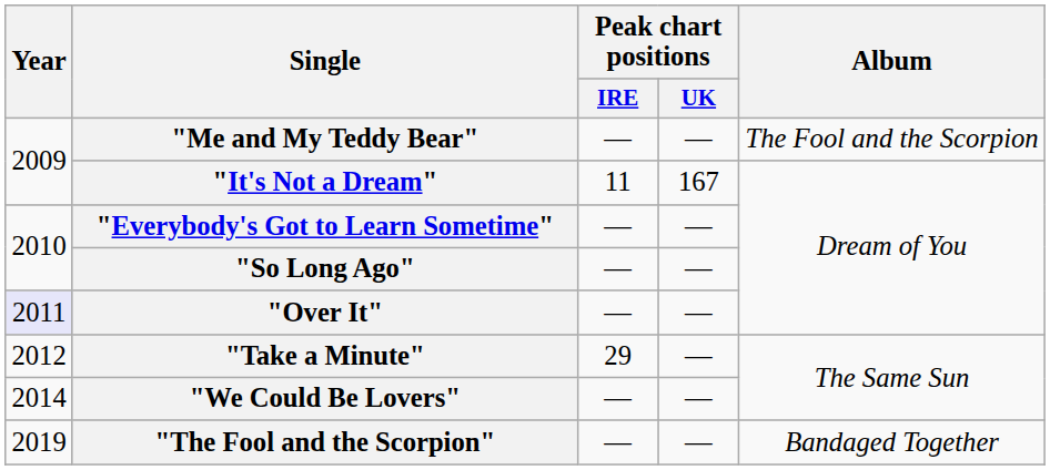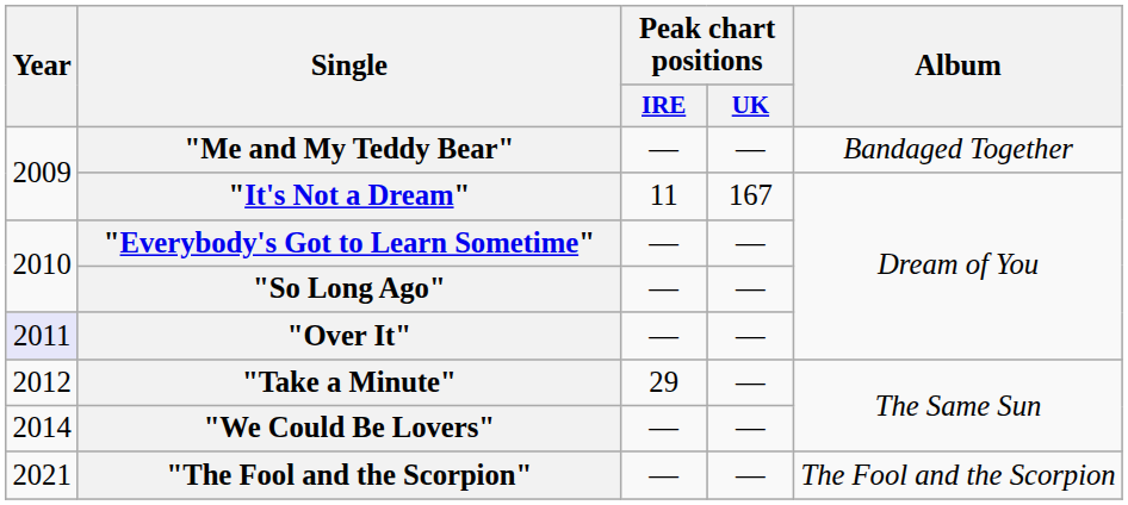 <table class="wikitable plainrowheaders" style="text-align:center;" border="1">
 <tr>
 <th rowspan="2">Year</th>
 <th rowspan="2" style="width:18em;">Single</th>
 <th colspan="2">Peak chart positions</th>
 <th rowspan="2">Album</th>
 </tr>
 <tr>
 <th style="width:3em;font-size:85%;"><a href='#'>IRE</a></th>
 <th style="width:3em;font-size:85%;"><a href='#'>UK</a></th>
 </tr>
 <tr>
 <td rowspan="2">2009</td>
 <th scope="row">"Me and My Teddy Bear"</th>
 <td>—</td>
 <td>—</td>
-<td><em>The Fool and the Scorpion</em></td>
+<td><em>Bandaged Together</em></td>
 </tr>
 <tr>
 <th scope="row">"<a href='#'>It's Not a Dream</a>"</th>
 <td>11</td>
 <td>167</td>
 <td rowspan="4"><em>Dream of You</em></td>
 </tr>
 <tr>
 <td rowspan="2">2010</td>
 <th scope="row">"<a href='#'>Everybody's Got to Learn Sometime</a>"</th>
 <td>—</td>
 <td>—</td>
 </tr>
 <tr>
 <th scope="row">"So Long Ago"</th>
 <td>—</td>
 <td>—</td>
 </tr>
 <tr>
 <td style="background: lavender;">2011</td>
 <th scope="row">"Over It"</th>
 <td>—</td>
 <td>—</td>
 </tr>
 <tr>
 <td>2012</td>
 <th scope="row">"Take a Minute"</th>
 <td>29</td>
 <td>—</td>
 <td rowspan="2"><em>The Same Sun</em></td>
 </tr>
 <tr>
 <td>2014</td>
 <th scope="row">"We Could Be Lovers"</th>
 <td>—</td>
 <td>—</td>
 </tr>
 <tr>
-<td>2019</td>
+<td>2021</td>
 <th scope="row">"The Fool and the Scorpion"</th>
 <td>—</td>
 <td>—</td>
-<td><em>Bandaged Together</em></td>
+<td><em>The Fool and the Scorpion</em></td>
 </tr>
 </table>
